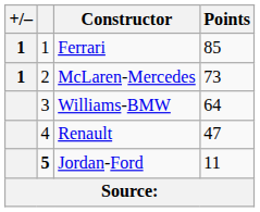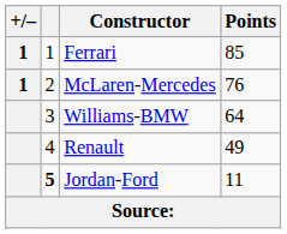 <table class="wikitable" style="font-size: 85%;">
 <tr>
 <th scope="col">+/–</th>
 <th scope="col"></th>
 <th scope="col">Constructor</th>
 <th scope="col">Points</th>
 </tr>
 <tr>
 <th scope="row"> 1</th>
 <td align="center">1</td>
 <td> <a href='#'>Ferrari</a></td>
 <td>85</td>
 </tr>
 <tr>
 <th scope="row"> 1</th>
 <td align="center">2</td>
 <td> <a href='#'>McLaren</a>-<a href='#'>Mercedes</a></td>
-<td>73</td>
+<td>76</td>
 </tr>
 <tr>
 <th scope="row"></th>
 <td align="center">3</td>
 <td> <a href='#'>Williams</a>-<a href='#'>BMW</a></td>
 <td>64</td>
 </tr>
 <tr>
 <th scope="row"></th>
 <td align="center">4</td>
 <td> <a href='#'>Renault</a></td>
-<td>47</td>
+<td>49</td>
 </tr>
 <tr>
 <th scope="row"></th>
 <td align="center"><strong>5</strong></td>
 <td> <a href='#'>Jordan</a>-<a href='#'>Ford</a></td>
 <td>11</td>
 </tr>
 <tr>
 <th colspan=4>Source: </th>
 </tr>
 </table>
